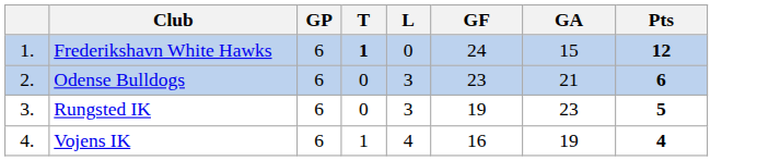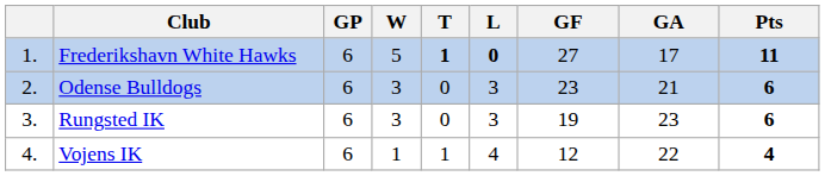 <table class="wikitable">
 <tr>
 <th width="30"></th>
 <th width="200">Club</th>
 <th width="30">GP</th>
+<th width="30">W</th>
 <th width="30">T</th>
 <th width="30">L</th>
 <th width="70">GF</th>
 <th width="70">GA</th>
 <th width="70">Pts</th>
 </tr>
 <tr bgcolor="#BCD2EE" align="center">
 <td>1.</td>
 <td align="left"><a href='#'>Frederikshavn White Hawks</a></td>
 <td>6</td>
+<td>5</td>
 <td><strong>1</strong></td>
-<td>0</td>
-<td>24</td>
-<td>15</td>
-<td><strong>12</strong></td>
+<td><strong>0</strong></td>
+<td>27</td>
+<td>17</td>
+<td><strong>11</strong></td>
 </tr>
 <tr bgcolor="#BCD2EE" align="center">
 <td>2.</td>
 <td align="left"><a href='#'>Odense Bulldogs</a></td>
 <td>6</td>
+<td>3</td>
 <td>0</td>
 <td>3</td>
 <td>23</td>
 <td>21</td>
 <td><strong>6</strong></td>
 </tr>
 <tr bgcolor="#FFFFFF" align="center">
 <td>3.</td>
 <td align="left"><a href='#'>Rungsted IK</a></td>
 <td>6</td>
+<td>3</td>
 <td>0</td>
 <td>3</td>
 <td>19</td>
 <td>23</td>
-<td><strong>5</strong></td>
+<td><strong>6</strong></td>
 </tr>
 <tr bgcolor="#FFFFFF" align="center">
 <td>4.</td>
 <td align="left"><a href='#'>Vojens IK</a></td>
 <td>6</td>
 <td>1</td>
+<td>1</td>
 <td>4</td>
-<td>16</td>
-<td>19</td>
+<td>12</td>
+<td>22</td>
 <td><strong>4</strong></td>
 </tr>
 </table>
